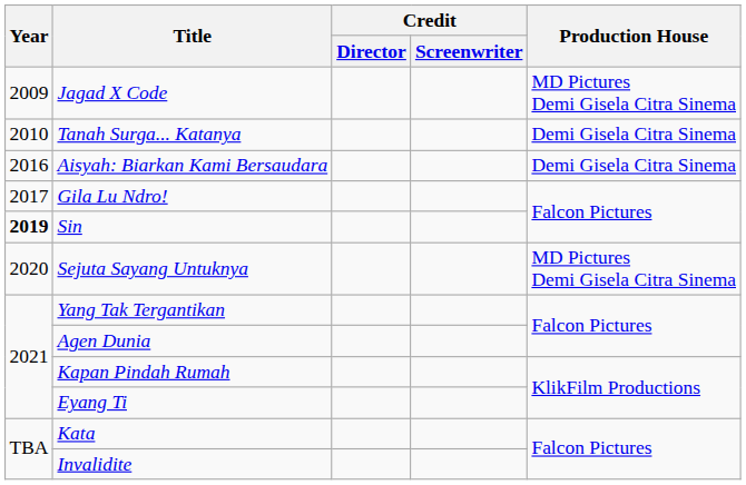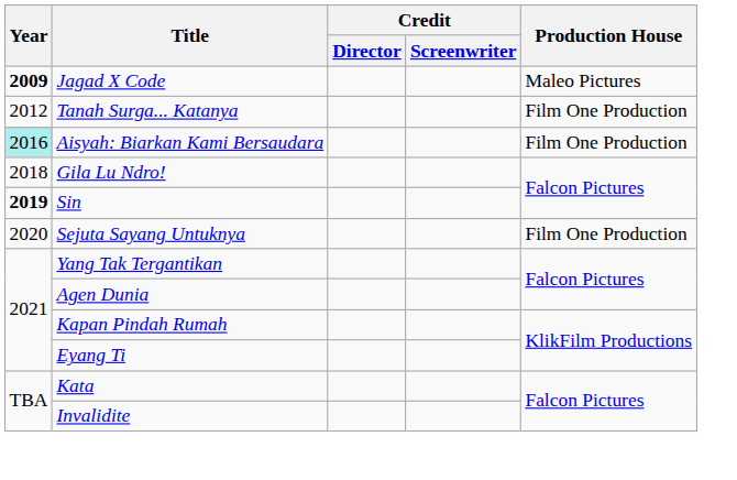 <table class="wikitable plainrowheaders sortable">
 <tr>
 <th rowspan="2" scope="col">Year</th>
 <th rowspan="2" scope="col">Title</th>
 <th colspan="2">Credit</th>
 <th rowspan="2" scope="col" class="unsortable">Production House</th>
 </tr>
 <tr>
 <th><a href='#'>Director</a></th>
 <th><a href='#'>Screenwriter</a></th>
 </tr>
 <tr>
-<td>2009</td>
+<td><strong>2009</strong></td>
 <td><em><a href='#'>Jagad X Code</a></em></td>
 <td></td>
 <td></td>
-<td><a href='#'>MD Pictures</a><br><a href='#'>Demi Gisela Citra Sinema</a></td>
+<td>Maleo Pictures</td>
 </tr>
 <tr>
-<td>2010</td>
+<td>2012</td>
 <td><em><a href='#'>Tanah Surga... Katanya</a></em></td>
 <td></td>
 <td></td>
-<td><a href='#'>Demi Gisela Citra Sinema</a></td>
+<td>Film One Production</td>
 </tr>
 <tr>
-<td>2016</td>
+<td style="background: paleturquoise;">2016</td>
 <td><em><a href='#'>Aisyah: Biarkan Kami Bersaudara</a></em></td>
 <td></td>
 <td></td>
-<td><a href='#'>Demi Gisela Citra Sinema</a></td>
+<td>Film One Production</td>
 </tr>
 <tr>
-<td>2017</td>
+<td>2018</td>
 <td><em><a href='#'>Gila Lu Ndro!</a></em></td>
 <td></td>
 <td></td>
 <td rowspan="2"><a href='#'>Falcon Pictures</a></td>
 </tr>
 <tr>
 <td><strong>2019</strong></td>
 <td><em><a href='#'>Sin</a></em></td>
 <td></td>
 <td></td>
 </tr>
 <tr>
 <td>2020</td>
 <td><em><a href='#'>Sejuta Sayang Untuknya</a></em></td>
 <td></td>
 <td></td>
-<td><a href='#'>MD Pictures</a><br><a href='#'>Demi Gisela Citra Sinema</a></td>
+<td>Film One Production</td>
 </tr>
 <tr>
 <td rowspan="4">2021</td>
 <td><em><a href='#'>Yang Tak Tergantikan</a></em></td>
 <td></td>
 <td></td>
 <td rowspan="2"><a href='#'>Falcon Pictures</a></td>
 </tr>
 <tr>
 <td><em><a href='#'>Agen Dunia</a></em></td>
 <td></td>
 <td></td>
 </tr>
 <tr>
 <td><em><a href='#'>Kapan Pindah Rumah</a></em></td>
 <td></td>
 <td></td>
 <td rowspan="2"><a href='#'>KlikFilm Productions</a></td>
 </tr>
 <tr>
 <td><em><a href='#'>Eyang Ti</a></em></td>
 <td></td>
 <td></td>
 </tr>
 <tr>
 <td rowspan="2">TBA</td>
 <td><em><a href='#'>Kata</a></em></td>
 <td></td>
 <td></td>
 <td rowspan="2"><a href='#'>Falcon Pictures</a></td>
 </tr>
 <tr>
 <td><em><a href='#'>Invalidite</a></em></td>
 <td></td>
 <td></td>
 </tr>
 </table>
